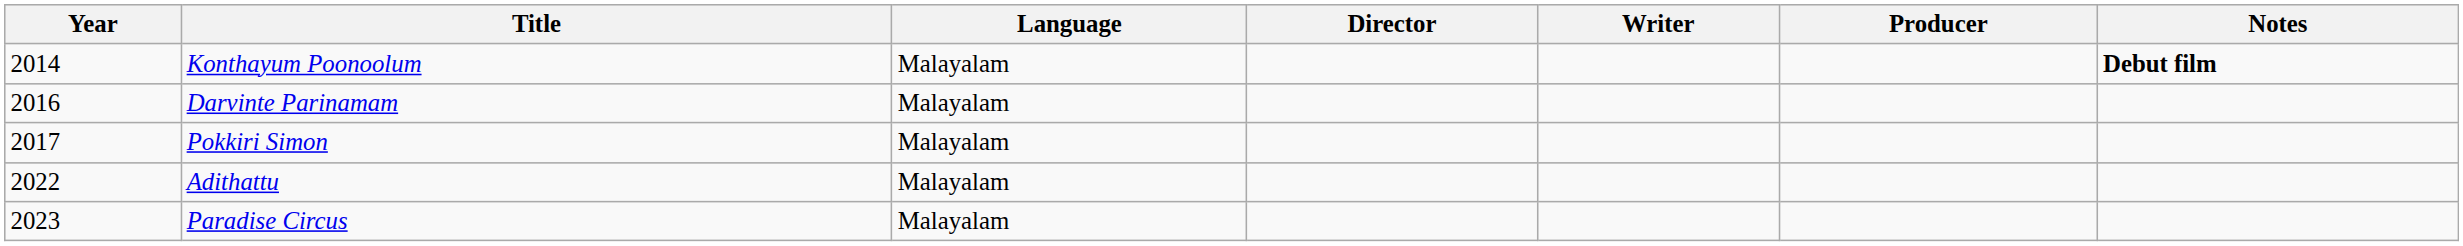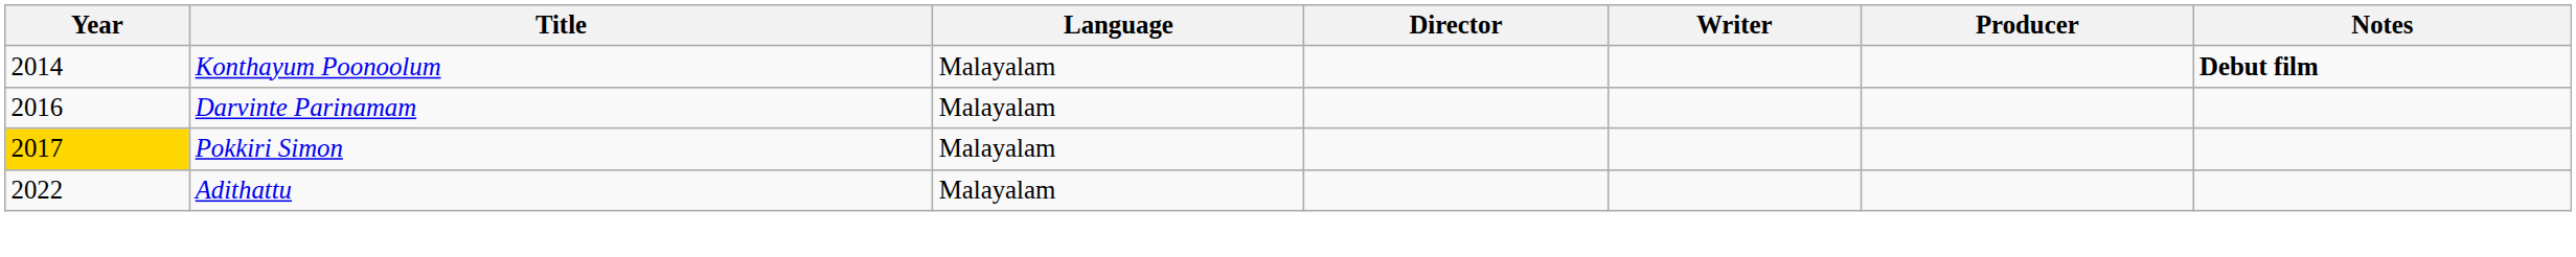 <table class="wikitable sortable" style="width:100%;">
 <tr>
 <th>Year</th>
 <th>Title</th>
 <th>Language</th>
 <th>Director</th>
 <th>Writer</th>
 <th>Producer</th>
 <th>Notes</th>
 </tr>
 <tr>
 <td>2014</td>
 <td><em><a href='#'>Konthayum Poonoolum</a></em></td>
 <td>Malayalam</td>
 <td></td>
 <td></td>
 <td></td>
 <td><strong>Debut film</strong></td>
 </tr>
 <tr>
 <td>2016</td>
 <td><em><a href='#'>Darvinte Parinamam</a></em></td>
 <td>Malayalam</td>
 <td></td>
 <td></td>
 <td></td>
 <td></td>
 </tr>
 <tr>
-<td>2017</td>
+<td style="background: gold;">2017</td>
 <td><em><a href='#'>Pokkiri Simon</a></em></td>
 <td>Malayalam</td>
 <td></td>
 <td></td>
 <td></td>
 <td></td>
 </tr>
 <tr>
 <td>2022</td>
 <td><em><a href='#'>Adithattu</a></em></td>
 <td>Malayalam</td>
 <td></td>
 <td></td>
 <td></td>
 <td></td>
 </tr>
-<tr>
-<td>2023</td>
-<td><em><a href='#'>Paradise Circus</a></em></td>
-<td>Malayalam</td>
-<td></td>
-<td></td>
-<td></td>
-<td></td>
-</tr>
 </table>
